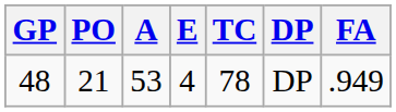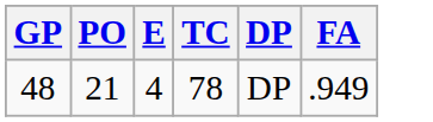 <table class="wikitable">
 <tr>
 <th><a href='#'>GP</a></th>
 <th><a href='#'>PO</a></th>
-<th><a href='#'>A</a></th>
 <th><a href='#'>E</a></th>
 <th><a href='#'>TC</a></th>
 <th><a href='#'>DP</a></th>
 <th><a href='#'>FA</a></th>
 </tr>
 <tr align=center>
 <td>48</td>
 <td>21</td>
-<td>53</td>
 <td>4</td>
 <td>78</td>
 <td>DP</td>
 <td>.949</td>
 </tr>
 </table>
